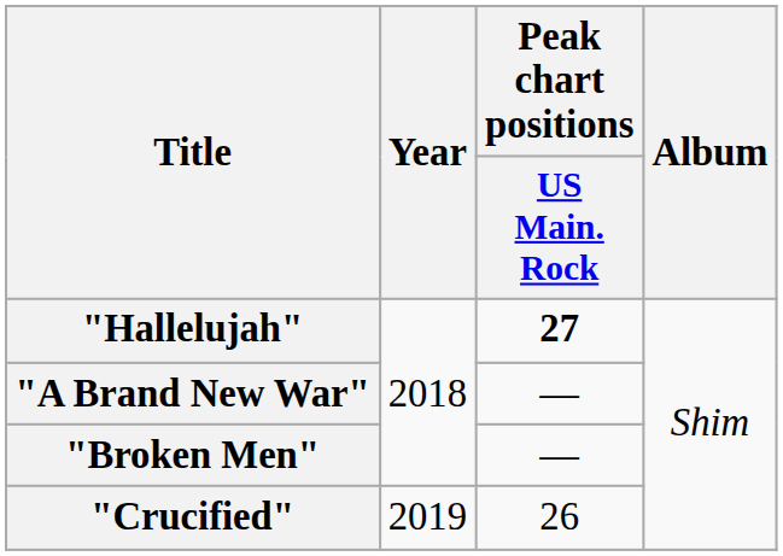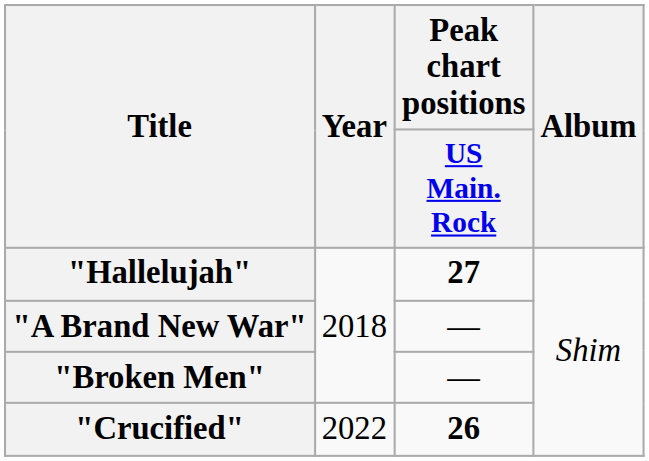 <table class="wikitable plainrowheaders" style="text-align:center;">
 <tr>
 <th scope="col" rowspan="2">Title</th>
 <th scope="col" rowspan="2">Year</th>
 <th scope="col">Peak chart positions</th>
 <th scope="col" rowspan="2">Album</th>
 </tr>
 <tr>
 <th scope="col" style="width:3em;font-size:90%;"><a href='#'>US<br>Main.<br>Rock</a><br></th>
 </tr>
 <tr>
 <th scope="row">"Hallelujah"</th>
 <td rowspan="3">2018</td>
 <td><strong>27</strong></td>
 <td rowspan="4"><em>Shim</em></td>
 </tr>
 <tr>
 <th scope="row">"A Brand New War"</th>
 <td>—</td>
 </tr>
 <tr>
 <th scope="row">"Broken Men"</th>
 <td>—</td>
 </tr>
 <tr>
 <th scope="row">"Crucified"</th>
-<td>2019</td>
-<td>26</td>
+<td>2022</td>
+<td><strong>26</strong></td>
 </tr>
 </table>
